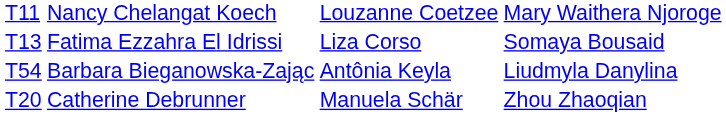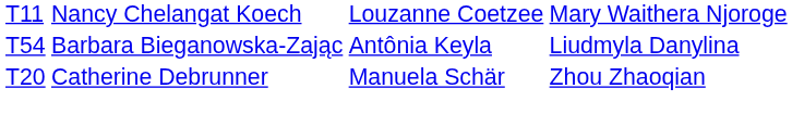 <table>
 <tr>
 <td><a href='#'>T11</a></td>
 <td><a href='#'>Nancy Chelangat Koech</a><br></td>
 <td><a href='#'>Louzanne Coetzee</a><br></td>
 <td><a href='#'>Mary Waithera Njoroge</a><br></td>
-</tr>
-<tr>
-<td><a href='#'>T13</a></td>
-<td><a href='#'>Fatima Ezzahra El Idrissi</a><br></td>
-<td><a href='#'>Liza Corso</a><br></td>
-<td><a href='#'>Somaya Bousaid</a><br></td>
 </tr>
 <tr>
 <td><a href='#'>T54</a></td>
 <td><a href='#'>Barbara Bieganowska-Zając</a><br></td>
 <td><a href='#'>Antônia Keyla</a><br></td>
 <td><a href='#'>Liudmyla Danylina</a><br></td>
 </tr>
 <tr>
 <td><a href='#'>T20</a></td>
 <td><a href='#'>Catherine Debrunner</a><br></td>
 <td><a href='#'>Manuela Schär</a><br></td>
 <td><a href='#'>Zhou Zhaoqian</a><br></td>
 </tr>
 </table>
